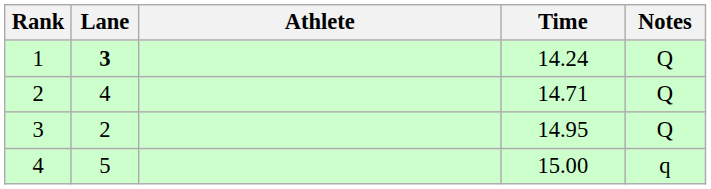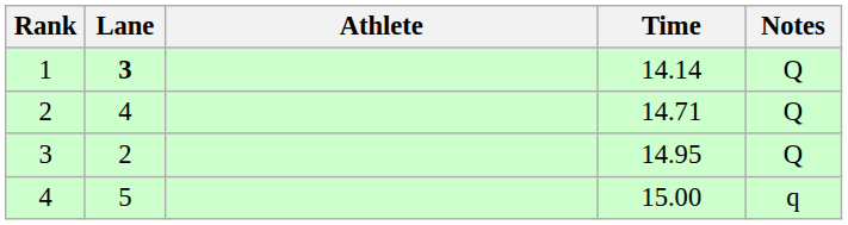 <table class="wikitable sortable" style="text-align:center">
 <tr>
 <th width=40>Rank</th>
 <th width=40>Lane</th>
 <th width=250>Athlete</th>
 <th width=80>Time</th>
 <th width=50>Notes</th>
 </tr>
 <tr style="background:#cfc;">
 <td>1</td>
 <td><strong>3</strong></td>
 <td align=left></td>
-<td>14.24</td>
+<td>14.14</td>
 <td>Q</td>
 </tr>
 <tr style="background:#cfc;">
 <td>2</td>
 <td>4</td>
 <td align=left></td>
 <td>14.71</td>
 <td>Q</td>
 </tr>
 <tr style="background:#cfc;">
 <td>3</td>
 <td>2</td>
 <td align=left></td>
 <td>14.95</td>
 <td>Q</td>
 </tr>
 <tr style="background:#cfc;">
 <td>4</td>
 <td>5</td>
 <td align=left></td>
 <td>15.00</td>
 <td>q</td>
 </tr>
 </table>
